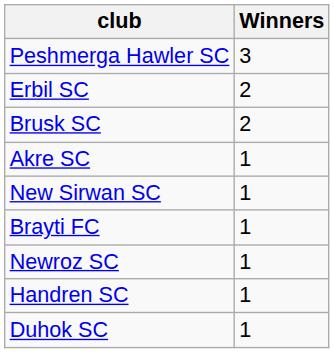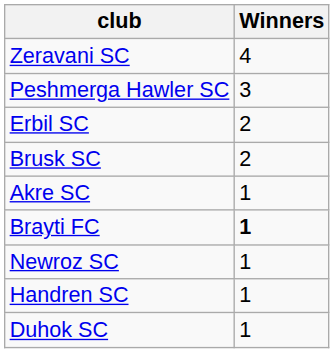 <table class="wikitable">
 <tr>
 <th>club</th>
 <th>Winners</th>
+</tr>
+<tr>
+<td><a href='#'>Zeravani SC</a></td>
+<td>4</td>
 </tr>
 <tr>
 <td><a href='#'>Peshmerga Hawler SC</a></td>
 <td>3</td>
 </tr>
 <tr>
 <td><a href='#'>Erbil SC</a></td>
 <td>2</td>
 </tr>
 <tr>
 <td><a href='#'>Brusk SC</a></td>
 <td>2</td>
 </tr>
 <tr>
 <td><a href='#'>Akre SC</a></td>
 <td>1</td>
 </tr>
 <tr>
-<td><a href='#'>New Sirwan SC</a></td>
-<td>1</td>
-</tr>
-<tr>
 <td><a href='#'>Brayti FC</a></td>
-<td>1</td>
+<td><strong>1</strong></td>
 </tr>
 <tr>
 <td><a href='#'>Newroz SC</a></td>
 <td>1</td>
 </tr>
 <tr>
 <td><a href='#'>Handren SC</a></td>
 <td>1</td>
 </tr>
 <tr>
 <td><a href='#'>Duhok SC</a></td>
 <td>1</td>
 </tr>
 </table>
